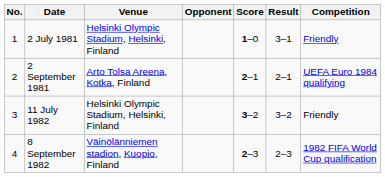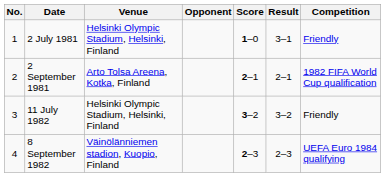 <table class="wikitable sortable">
 <tr>
 <th scope=col>No.</th>
 <th scope=col>Date</th>
 <th scope=col>Venue</th>
 <th scope=col>Opponent</th>
 <th scope=col>Score</th>
 <th scope=col>Result</th>
 <th scope=col>Competition</th>
 </tr>
 <tr>
 <td align=center>1</td>
 <td>2 July 1981</td>
 <td><a href='#'>Helsinki Olympic Stadium</a>, <a href='#'>Helsinki</a>, Finland</td>
 <td></td>
 <td align=center><strong>1</strong>–0</td>
 <td align=center>3–1</td>
 <td><a href='#'>Friendly</a></td>
 </tr>
 <tr>
 <td align=center>2</td>
 <td>2 September 1981</td>
 <td><a href='#'>Arto Tolsa Areena</a>, <a href='#'>Kotka</a>, Finland</td>
 <td></td>
 <td align=center><strong>2</strong>–1</td>
 <td align=center>2–1</td>
-<td><a href='#'>UEFA Euro 1984 qualifying</a></td>
+<td><a href='#'>1982 FIFA World Cup qualification</a></td>
 </tr>
 <tr>
 <td align=center>3</td>
 <td>11 July 1982</td>
 <td>Helsinki Olympic Stadium, Helsinki, Finland</td>
 <td></td>
 <td align=center><strong>3</strong>–2</td>
 <td align=center>3–2</td>
 <td>Friendly</td>
 </tr>
 <tr>
 <td align=center>4</td>
 <td>8 September 1982</td>
 <td><a href='#'>Väinölänniemen stadion</a>, <a href='#'>Kuopio</a>, Finland</td>
 <td></td>
 <td align=center><strong>2</strong>–3</td>
 <td align=center>2–3</td>
-<td><a href='#'>1982 FIFA World Cup qualification</a></td>
+<td><a href='#'>UEFA Euro 1984 qualifying</a></td>
 </tr>
 </table>
